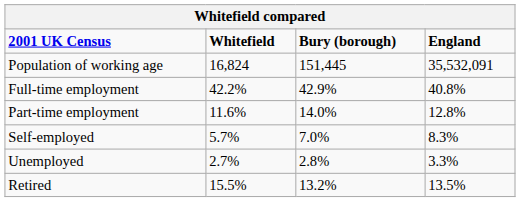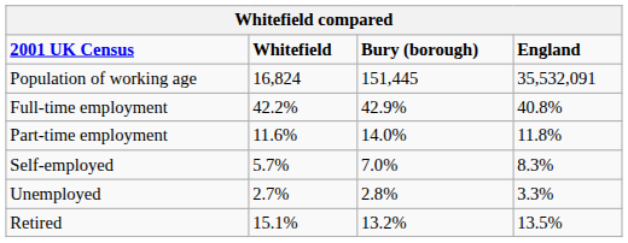 <table class="wikitable" style="float: right; margin-left: 1em; width: 40%; font-size: 90%;" cellspacing="5">
 <tr>
 <th colspan="4"><strong>Whitefield compared</strong></th>
 </tr>
 <tr>
 <td><strong><a href='#'>2001 UK Census</a></strong></td>
 <td><strong>Whitefield</strong></td>
 <td><strong>Bury (borough)</strong></td>
 <td><strong>England</strong></td>
 </tr>
 <tr>
 <td>Population of working age</td>
 <td>16,824</td>
 <td>151,445</td>
 <td>35,532,091</td>
 </tr>
 <tr>
 <td>Full-time employment</td>
 <td>42.2%</td>
 <td>42.9%</td>
 <td>40.8%</td>
 </tr>
 <tr>
 <td>Part-time employment</td>
 <td>11.6%</td>
 <td>14.0%</td>
-<td>12.8%</td>
+<td>11.8%</td>
 </tr>
 <tr>
 <td>Self-employed</td>
 <td>5.7%</td>
 <td>7.0%</td>
 <td>8.3%</td>
 </tr>
 <tr>
 <td>Unemployed</td>
 <td>2.7%</td>
 <td>2.8%</td>
 <td>3.3%</td>
 </tr>
 <tr>
 <td>Retired</td>
-<td>15.5%</td>
+<td>15.1%</td>
 <td>13.2%</td>
 <td>13.5%</td>
 </tr>
 </table>
